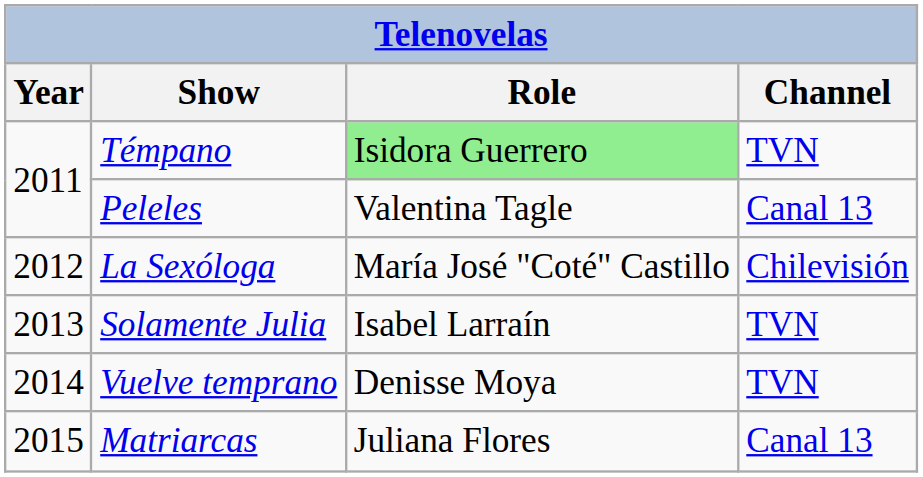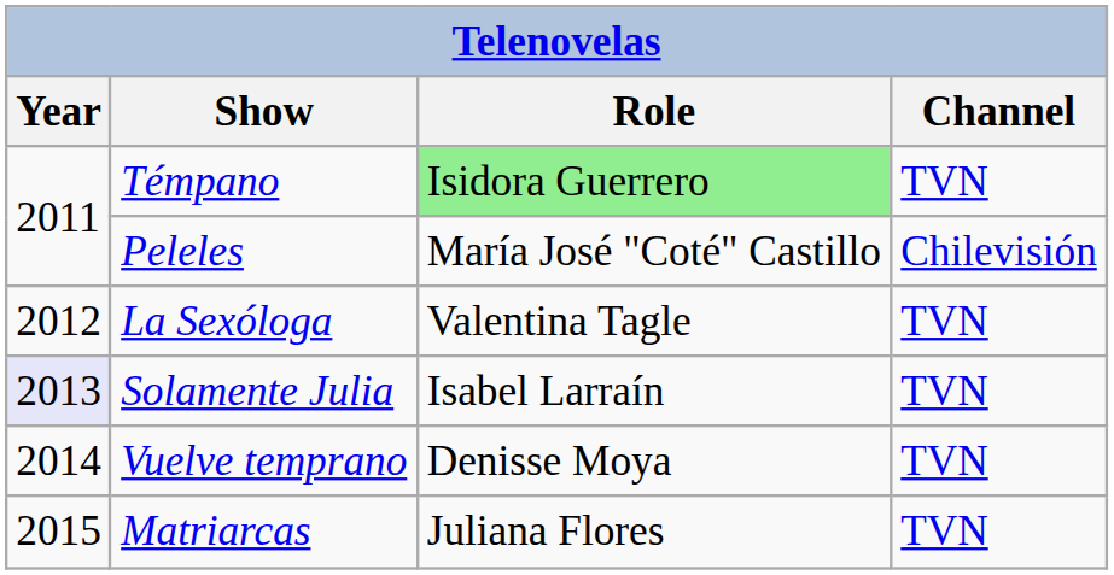 <table class="wikitable" style="font-size: 95%;">
 <tr>
 <th colspan="5" style="background: LightSteelBlue;"><a href='#'>Telenovelas</a></th>
 </tr>
 <tr>
 <th>Year</th>
 <th>Show</th>
 <th>Role</th>
 <th>Channel</th>
 </tr>
 <tr>
 <td rowspan="2">2011</td>
 <td><em><a href='#'>Témpano</a></em></td>
 <td style="background: lightgreen;">Isidora Guerrero</td>
 <td><a href='#'>TVN</a></td>
 </tr>
 <tr>
 <td><em><a href='#'>Peleles</a></em></td>
-<td>Valentina Tagle</td>
-<td><a href='#'>Canal 13</a></td>
+<td>María José "Coté" Castillo</td>
+<td><a href='#'>Chilevisión</a></td>
 </tr>
 <tr>
 <td>2012</td>
 <td><em><a href='#'>La Sexóloga</a></em></td>
-<td>María José "Coté" Castillo</td>
-<td><a href='#'>Chilevisión</a></td>
+<td>Valentina Tagle</td>
+<td><a href='#'>TVN</a></td>
 </tr>
 <tr>
-<td>2013</td>
+<td style="background: lavender;">2013</td>
 <td><em><a href='#'>Solamente Julia</a></em></td>
 <td>Isabel Larraín</td>
 <td><a href='#'>TVN</a></td>
 </tr>
 <tr>
 <td>2014</td>
 <td><em><a href='#'>Vuelve temprano</a></em></td>
 <td>Denisse Moya</td>
 <td><a href='#'>TVN</a></td>
 </tr>
 <tr>
 <td>2015</td>
 <td><em><a href='#'>Matriarcas</a></em></td>
 <td>Juliana Flores</td>
-<td><a href='#'>Canal 13</a></td>
+<td><a href='#'>TVN</a></td>
 </tr>
 </table>
